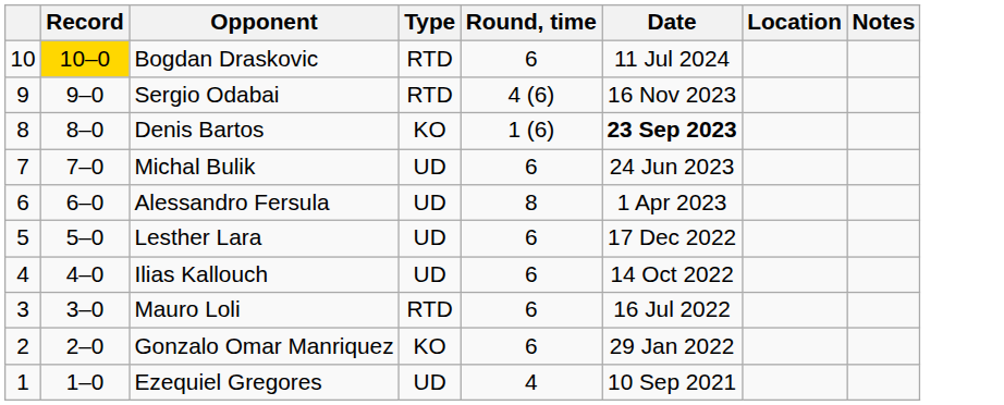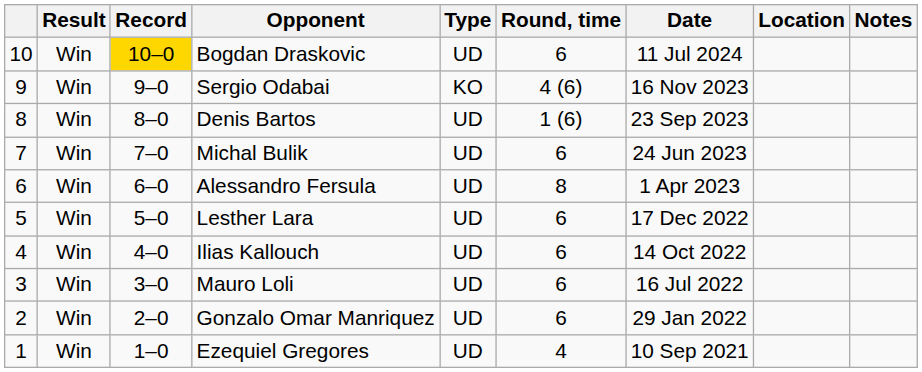 <table class="wikitable" style="text-align:center">
 <tr>
 <th></th>
+<th>Result</th>
 <th>Record</th>
 <th>Opponent</th>
 <th>Type</th>
 <th>Round, time</th>
 <th>Date</th>
 <th>Location</th>
 <th>Notes</th>
 </tr>
 <tr>
 <td>10</td>
+<td>Win</td>
 <td style="background: gold;">10–0</td>
 <td style="text-align:left;">Bogdan Draskovic</td>
-<td>RTD</td>
+<td>UD</td>
 <td>6</td>
 <td>11 Jul 2024</td>
 <td style="text-align:left;"></td>
 <td></td>
 </tr>
 <tr>
 <td>9</td>
+<td>Win</td>
 <td>9–0</td>
 <td style="text-align:left;">Sergio Odabai</td>
-<td>RTD</td>
+<td>KO</td>
 <td>4 (6) </td>
 <td>16 Nov 2023</td>
 <td style="text-align:left;"></td>
 <td></td>
 </tr>
 <tr>
 <td>8</td>
+<td>Win</td>
 <td>8–0</td>
 <td style="text-align:left;">Denis Bartos</td>
-<td>KO</td>
+<td>UD</td>
 <td>1 (6) </td>
-<td><strong>23 Sep 2023</strong></td>
+<td>23 Sep 2023</td>
 <td style="text-align:left;"></td>
 <td></td>
 </tr>
 <tr>
 <td>7</td>
+<td>Win</td>
 <td>7–0</td>
 <td style="text-align:left;">Michal Bulik</td>
 <td>UD</td>
 <td>6</td>
 <td>24 Jun 2023</td>
 <td style="text-align:left;"></td>
 <td></td>
 </tr>
 <tr>
 <td>6</td>
+<td>Win</td>
 <td>6–0</td>
 <td style="text-align:left;">Alessandro Fersula</td>
 <td>UD</td>
 <td>8</td>
 <td>1 Apr 2023</td>
 <td style="text-align:left;"></td>
 <td></td>
 </tr>
 <tr>
 <td>5</td>
+<td>Win</td>
 <td>5–0</td>
 <td style="text-align:left;">Lesther Lara</td>
 <td>UD</td>
 <td>6</td>
 <td>17 Dec 2022</td>
 <td style="text-align:left;"></td>
 <td></td>
 </tr>
 <tr>
 <td>4</td>
+<td>Win</td>
 <td>4–0</td>
 <td style="text-align:left;">Ilias Kallouch</td>
 <td>UD</td>
 <td>6</td>
 <td>14 Oct 2022</td>
 <td style="text-align:left;"></td>
 <td></td>
 </tr>
 <tr>
 <td>3</td>
+<td>Win</td>
 <td>3–0</td>
 <td style="text-align:left;">Mauro Loli</td>
-<td>RTD</td>
+<td>UD</td>
 <td>6</td>
 <td>16 Jul 2022</td>
 <td style="text-align:left;"></td>
 <td></td>
 </tr>
 <tr>
 <td>2</td>
+<td>Win</td>
 <td>2–0</td>
 <td style="text-align:left;">Gonzalo Omar Manriquez</td>
-<td>KO</td>
+<td>UD</td>
 <td>6</td>
 <td>29 Jan 2022</td>
 <td style="text-align:left;"></td>
 <td></td>
 </tr>
 <tr>
 <td>1</td>
+<td>Win</td>
 <td>1–0</td>
 <td style="text-align:left;">Ezequiel Gregores</td>
 <td>UD</td>
 <td>4</td>
 <td>10 Sep 2021</td>
 <td style="text-align:left;"></td>
 <td></td>
 </tr>
 </table>
